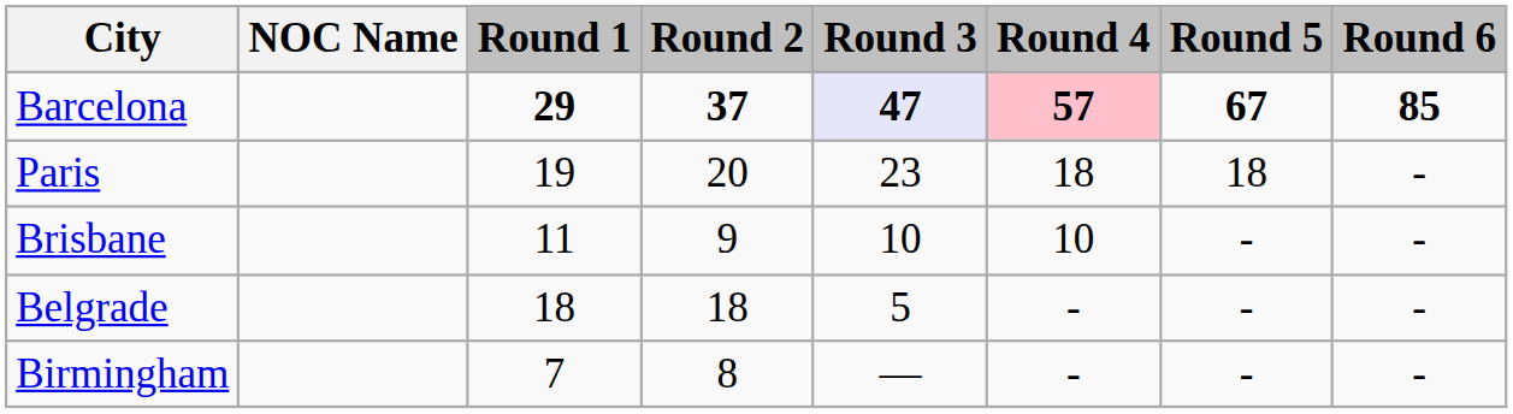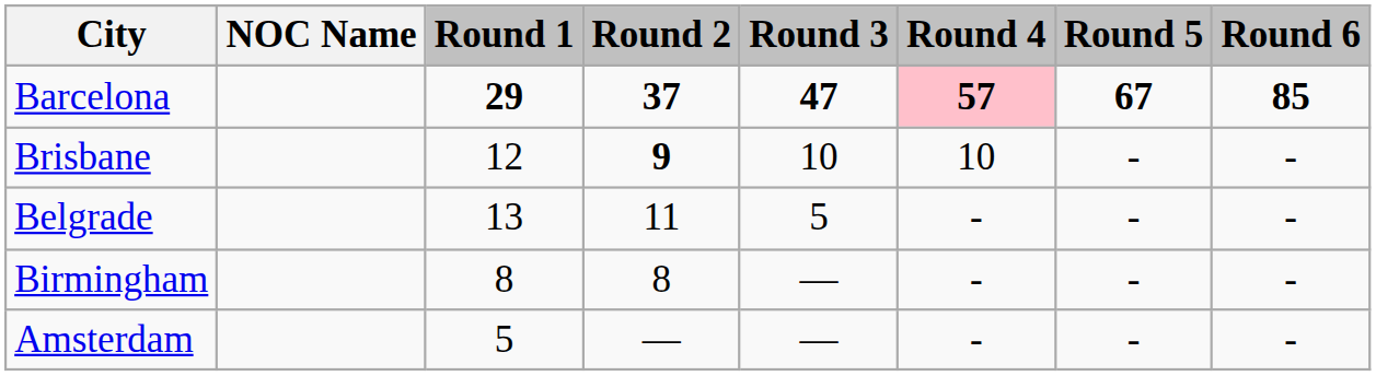 <table class="wikitable">
 <tr>
 <th>City</th>
 <th>NOC Name</th>
 <td style="background:silver;"><strong>Round 1</strong></td>
 <td style="background:silver;"><strong>Round 2</strong></td>
 <td style="background:silver;"><strong>Round 3</strong></td>
 <td style="background:silver;"><strong>Round 4</strong></td>
 <td style="background:silver;"><strong>Round 5</strong></td>
 <td style="background:silver;"><strong>Round 6</strong></td>
 </tr>
 <tr>
 <td><a href='#'>Barcelona</a></td>
 <td></td>
 <td style="text-align:center;"><strong>29</strong></td>
 <td style="text-align:center;"><strong>37</strong></td>
-<td style="background: lavender; text-align:center;"><strong>47</strong></td>
+<td style="text-align:center;"><strong>47</strong></td>
 <td style="background: pink; text-align:center;"><strong>57</strong></td>
 <td style="text-align:center;"><strong>67</strong></td>
 <td style="text-align:center;"><strong>85</strong></td>
 </tr>
 <tr>
-<td><a href='#'>Paris</a></td>
-<td></td>
-<td style="text-align:center;">19</td>
-<td style="text-align:center;">20</td>
-<td style="text-align:center;">23</td>
-<td style="text-align:center;">18</td>
-<td style="text-align:center;">18</td>
-<td style="text-align:center;">-</td>
-</tr>
-<tr>
 <td><a href='#'>Brisbane</a></td>
 <td></td>
-<td style="text-align:center;">11</td>
-<td style="text-align:center;">9</td>
+<td style="text-align:center;">12</td>
+<td style="text-align:center;"><strong>9</strong></td>
 <td style="text-align:center;">10</td>
 <td style="text-align:center;">10</td>
 <td style="text-align:center;">-</td>
 <td style="text-align:center;">-</td>
 </tr>
 <tr>
 <td><a href='#'>Belgrade</a></td>
 <td></td>
-<td style="text-align:center;">18</td>
-<td style="text-align:center;">18</td>
+<td style="text-align:center;">13</td>
+<td style="text-align:center;">11</td>
 <td style="text-align:center;">5</td>
 <td style="text-align:center;">-</td>
 <td style="text-align:center;">-</td>
 <td style="text-align:center;">-</td>
 </tr>
 <tr>
 <td><a href='#'>Birmingham</a></td>
 <td></td>
-<td style="text-align:center;">7</td>
+<td style="text-align:center;">8</td>
 <td style="text-align:center;">8</td>
 <td style="text-align:center;">—</td>
 <td style="text-align:center;">-</td>
 <td style="text-align:center;">-</td>
 <td style="text-align:center;">-</td>
 </tr>
+<tr>
+<td><a href='#'>Amsterdam</a></td>
+<td></td>
+<td style="text-align:center;">5</td>
+<td style="text-align:center;">—</td>
+<td style="text-align:center;">—</td>
+<td style="text-align:center;">-</td>
+<td style="text-align:center;">-</td>
+<td style="text-align:center;">-</td>
+</tr>
 </table>
